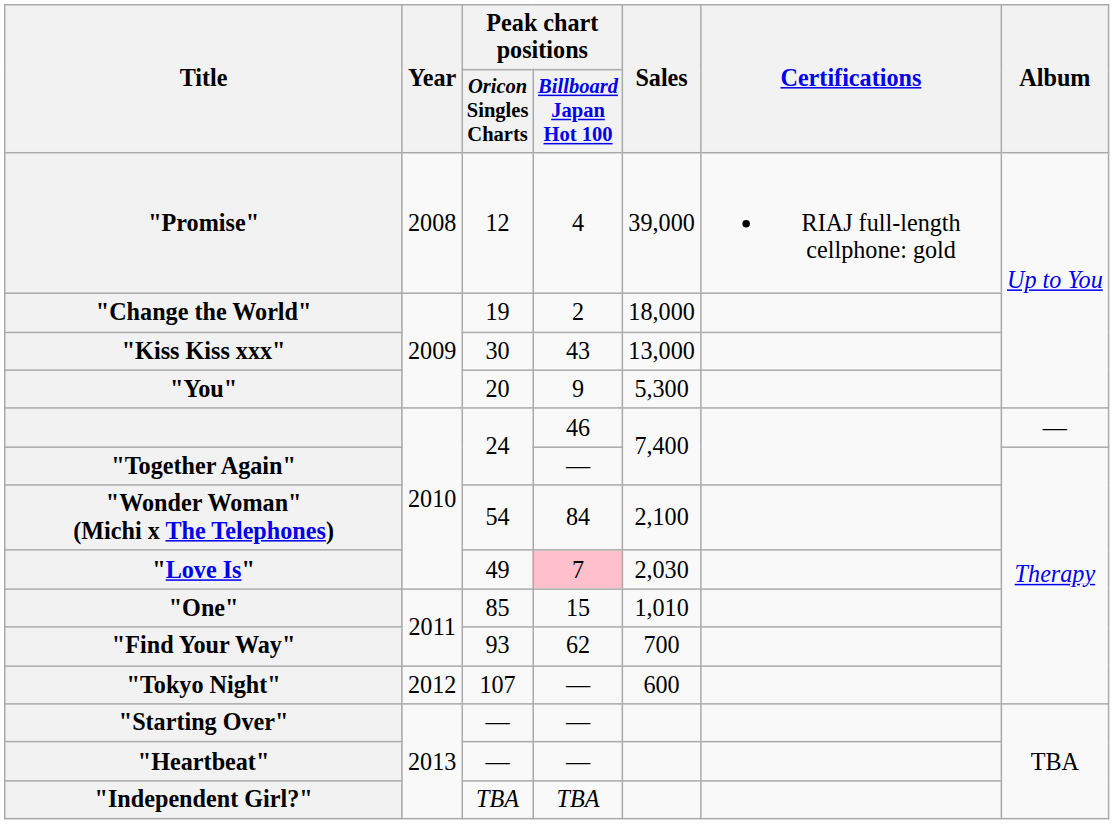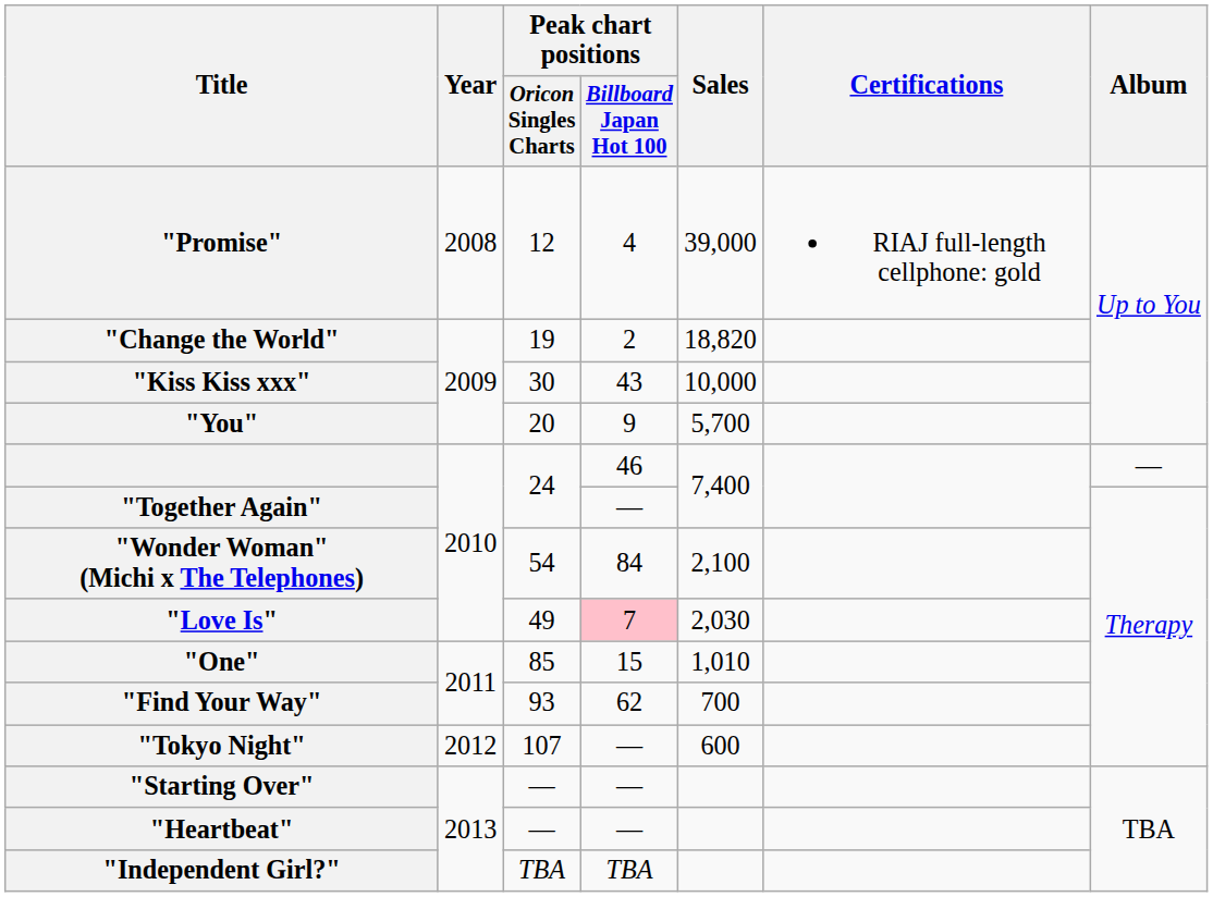 <table class="wikitable plainrowheaders" style="text-align:center;">
 <tr>
 <th scope="col" rowspan="2" style="width:16em;">Title</th>
 <th scope="col" rowspan="2">Year</th>
 <th scope="col" colspan="2">Peak chart positions</th>
 <th scope="col" rowspan="2">Sales</th>
 <th scope="col" rowspan="2" style="width:12em;"><a href='#'>Certifications</a></th>
 <th scope="col" rowspan="2">Album</th>
 </tr>
 <tr>
 <th style="width:3em;font-size:85%"><em>Oricon</em> Singles Charts<br></th>
 <th style="width:3em;font-size:85%"><em><a href='#'>Billboard</a></em> <a href='#'>Japan Hot 100</a><br></th>
 </tr>
 <tr>
 <th scope="row">"Promise"</th>
 <td rowspan="1">2008</td>
 <td>12</td>
 <td>4</td>
 <td>39,000</td>
 <td><br><ul><li>RIAJ full-length cellphone: gold</li></ul></td>
 <td rowspan=4><em><a href='#'>Up to You</a></em></td>
 </tr>
 <tr>
 <th scope="row">"Change the World"</th>
 <td rowspan="3">2009</td>
 <td>19</td>
 <td>2</td>
-<td>18,000</td>
+<td>18,820</td>
 <td></td>
 </tr>
 <tr>
 <th scope="row">"Kiss Kiss xxx"</th>
 <td>30</td>
 <td>43</td>
-<td>13,000</td>
+<td>10,000</td>
 <td></td>
 </tr>
 <tr>
 <th scope="row">"You"</th>
 <td>20</td>
 <td>9</td>
-<td>5,300</td>
+<td>5,700</td>
 <td></td>
 </tr>
 <tr>
 <th scope="row"></th>
 <td rowspan="4">2010</td>
 <td rowspan="2">24</td>
 <td>46</td>
 <td rowspan="2">7,400</td>
 <td rowspan="2"></td>
 <td rowspan=1>—</td>
 </tr>
 <tr>
 <th scope="row">"Together Again"</th>
 <td rowspan="1">—</td>
 <td rowspan=6><em><a href='#'>Therapy</a></em></td>
 </tr>
 <tr>
 <th scope="row">"Wonder Woman"<br><span>(Michi x <a href='#'>The Telephones</a>)</span></th>
 <td>54</td>
 <td>84</td>
 <td>2,100</td>
 <td></td>
 </tr>
 <tr>
 <th scope="row">"<a href='#'>Love Is</a>"</th>
 <td>49</td>
 <td style="background: pink;">7</td>
 <td>2,030</td>
 <td></td>
 </tr>
 <tr>
 <th scope="row">"One"</th>
 <td rowspan="2">2011</td>
 <td>85</td>
 <td>15</td>
 <td>1,010</td>
 <td></td>
 </tr>
 <tr>
 <th scope="row">"Find Your Way"</th>
 <td>93</td>
 <td>62</td>
 <td>700</td>
 <td></td>
 </tr>
 <tr>
 <th scope="row">"Tokyo Night"</th>
 <td rowspan="1">2012</td>
 <td>107</td>
 <td>—</td>
 <td>600</td>
 <td></td>
 </tr>
 <tr>
 <th scope="row">"Starting Over"</th>
 <td rowspan="3">2013</td>
 <td>—</td>
 <td>—</td>
 <td></td>
 <td></td>
 <td rowspan=3>TBA</td>
 </tr>
 <tr>
 <th scope="row">"Heartbeat"</th>
 <td>—</td>
 <td>—</td>
 <td></td>
 <td></td>
 </tr>
 <tr>
 <th scope="row">"Independent Girl?"</th>
 <td><em>TBA</em></td>
 <td><em>TBA</em></td>
 <td></td>
 <td></td>
 </tr>
 </table>
